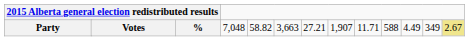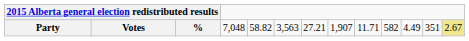 <table class=wikitable>
 <tr>
 <th colspan=4><a href='#'>2015 Alberta general election</a> redistributed results</th>
 </tr>
 <tr>
 <th colspan=2>Party</th>
 <th>Votes</th>
 <th>%<br></th>
 <td align=right>7,048</td>
 <td align=right>58.82<br></td>
-<td align=right>3,663</td>
+<td align=right>3,563</td>
 <td align=right>27.21<br></td>
 <td align=right>1,907</td>
 <td align=right>11.71<br></td>
-<td align=right>588</td>
+<td align=right>582</td>
 <td align=right>4.49<br></td>
-<td align=right>349</td>
+<td align=right>351</td>
 <td align=right style="background: khaki;">2.67<br></td>
 </tr>
 </table>
